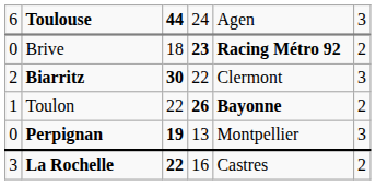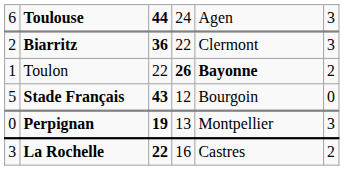 <table class="wikitable left" cellpadding="0" cellspacing="0" style="font-size:90%;">
 <tr style="border-bottom:2px solid grey;">
 <td>6</td>
 <td width="110px"><strong>Toulouse</strong></td>
 <td><strong>44</strong></td>
 <td>24</td>
 <td width="110px">Agen</td>
 <td>3</td>
 </tr>
 <tr>
-<td>0</td>
-<td>Brive</td>
-<td>18</td>
-<td><strong>23</strong></td>
-<td><strong>Racing Métro 92</strong></td>
-<td>2</td>
-</tr>
-<tr>
 <td>2</td>
 <td><strong>Biarritz</strong></td>
-<td><strong>30</strong></td>
+<td><strong>36</strong></td>
 <td>22</td>
 <td>Clermont</td>
 <td>3</td>
 </tr>
 <tr>
 <td>1</td>
 <td>Toulon</td>
 <td>22</td>
 <td><strong>26</strong></td>
 <td><strong>Bayonne</strong></td>
 <td>2</td>
+</tr>
+<tr style="border-bottom:2px solid grey;">
+<td>5</td>
+<td><strong>Stade Français</strong></td>
+<td><strong>43</strong></td>
+<td>12</td>
+<td>Bourgoin</td>
+<td>0</td>
 </tr>
 <tr style="border-bottom:2px solid black;">
 <td>0</td>
 <td><strong>Perpignan</strong></td>
 <td><strong>19</strong></td>
 <td>13</td>
 <td>Montpellier</td>
 <td>3</td>
 </tr>
 <tr>
 <td>3</td>
 <td><strong>La Rochelle</strong></td>
 <td><strong>22</strong></td>
 <td>16</td>
 <td>Castres</td>
 <td>2</td>
 </tr>
 </table>
